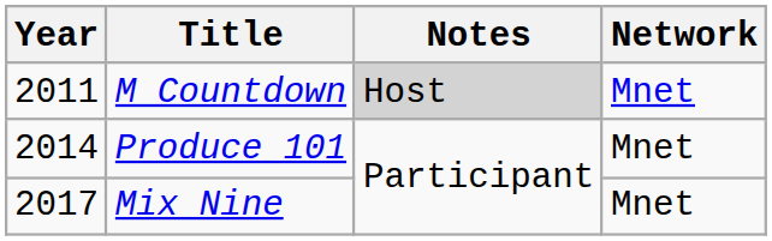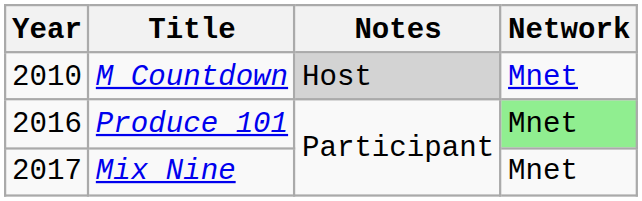 <table class="wikitable">
 <tr>
 <th>Year</th>
 <th>Title</th>
 <th>Notes</th>
 <th>Network</th>
 </tr>
 <tr>
-<td>2011</td>
+<td>2010</td>
 <td><em><a href='#'>M Countdown</a></em></td>
 <td style="background: lightgrey;">Host</td>
 <td><a href='#'>Mnet</a></td>
 </tr>
 <tr>
-<td>2014</td>
+<td>2016</td>
 <td><em><a href='#'>Produce 101</a></em></td>
 <td rowspan=2>Participant</td>
-<td>Mnet</td>
+<td style="background: lightgreen;">Mnet</td>
 </tr>
 <tr>
 <td>2017</td>
 <td><em><a href='#'>Mix Nine</a></em></td>
 <td>Mnet</td>
 </tr>
 </table>
